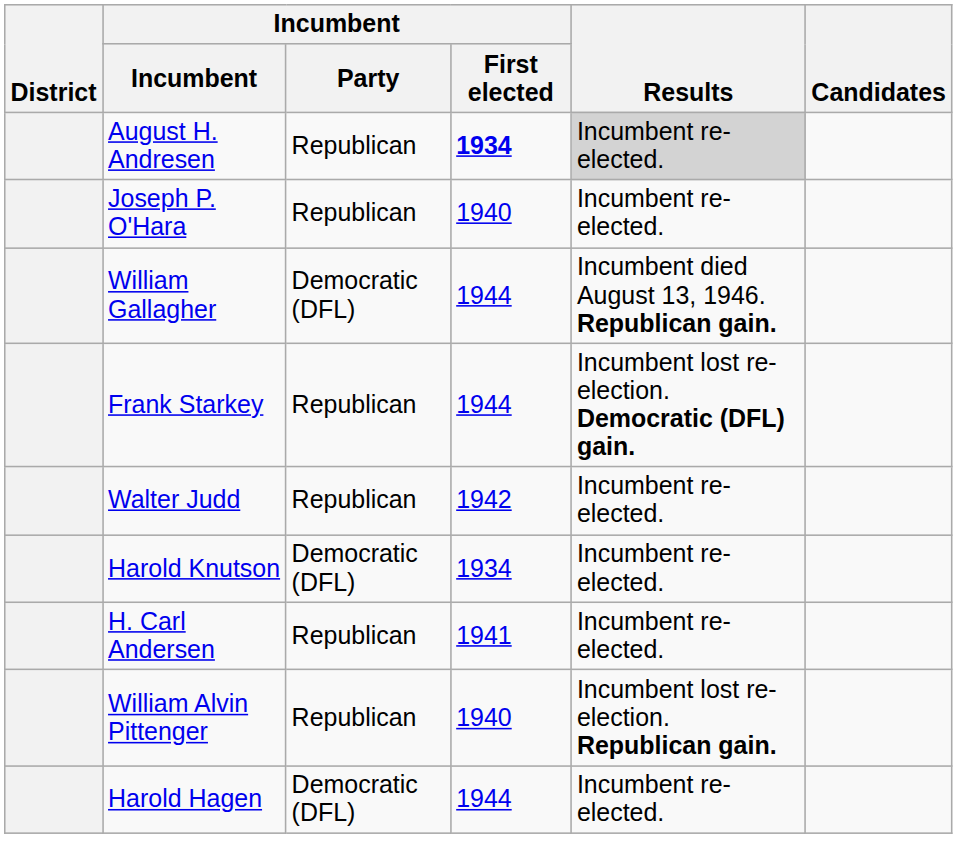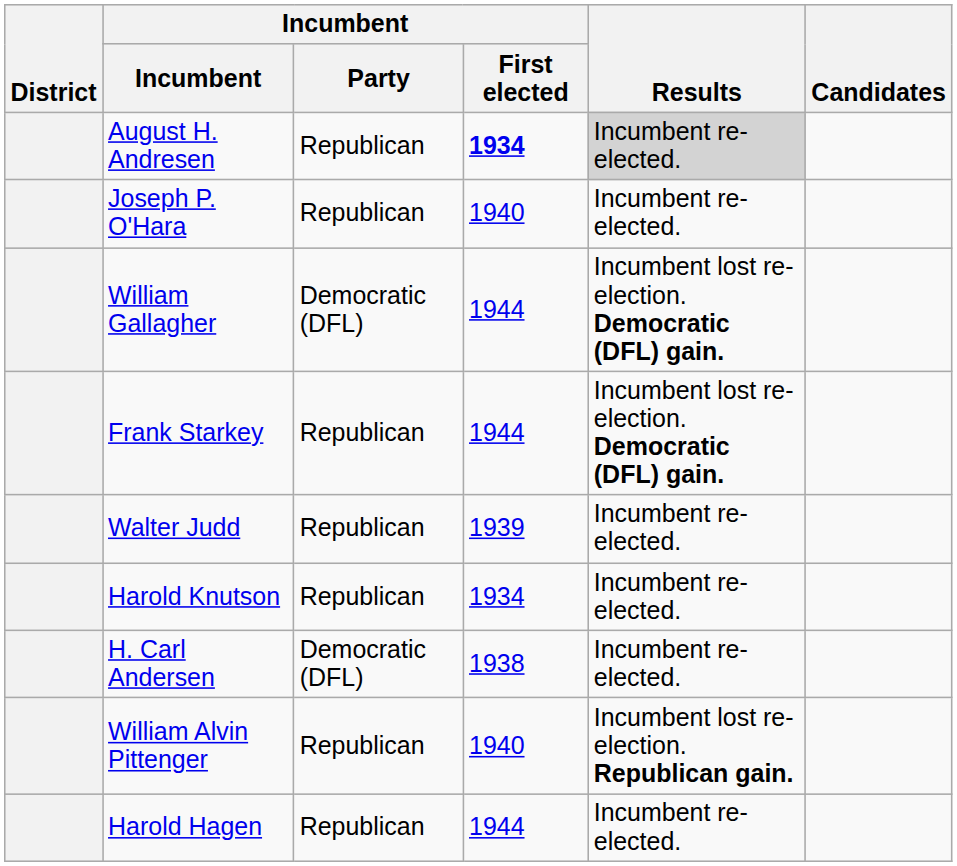 <table class=wikitable>
 <tr valign=bottom>
 <th rowspan=2>District</th>
 <th colspan=3>Incumbent</th>
 <th rowspan=2>Results</th>
 <th rowspan=2>Candidates</th>
 </tr>
 <tr>
 <th>Incumbent</th>
 <th>Party</th>
 <th>First elected</th>
 </tr>
 <tr>
 <th></th>
 <td><a href='#'>August H. Andresen</a></td>
 <td>Republican</td>
 <td><strong><a href='#'>1934</a></strong></td>
 <td style="background: lightgrey;">Incumbent re-elected.</td>
 <td nowrap></td>
 </tr>
 <tr>
 <th></th>
 <td><a href='#'>Joseph P. O'Hara</a></td>
 <td>Republican</td>
 <td><a href='#'>1940</a></td>
 <td>Incumbent re-elected.</td>
 <td nowrap></td>
 </tr>
 <tr>
 <th></th>
 <td><a href='#'>William Gallagher</a></td>
 <td>Democratic (DFL)</td>
 <td><a href='#'>1944</a></td>
-<td>Incumbent died August 13, 1946.<br><strong>Republican gain.</strong></td>
+<td>Incumbent lost re-election.<br><strong>Democratic (DFL) gain.</strong></td>
 <td nowrap></td>
 </tr>
 <tr>
 <th></th>
 <td><a href='#'>Frank Starkey</a></td>
 <td>Republican</td>
 <td><a href='#'>1944</a></td>
 <td>Incumbent lost re-election.<br><strong>Democratic (DFL) gain.</strong></td>
 <td nowrap></td>
 </tr>
 <tr>
 <th></th>
 <td><a href='#'>Walter Judd</a></td>
 <td>Republican</td>
-<td><a href='#'>1942</a></td>
+<td><a href='#'>1939</a></td>
 <td>Incumbent re-elected.</td>
 <td nowrap></td>
 </tr>
 <tr>
 <th></th>
 <td><a href='#'>Harold Knutson</a></td>
-<td>Democratic (DFL)</td>
+<td>Republican</td>
 <td><a href='#'>1934</a></td>
 <td>Incumbent re-elected.</td>
 <td nowrap></td>
 </tr>
 <tr>
 <th></th>
 <td><a href='#'>H. Carl Andersen</a></td>
-<td>Republican</td>
-<td><a href='#'>1941</a></td>
+<td>Democratic (DFL)</td>
+<td><a href='#'>1938</a></td>
 <td>Incumbent re-elected.</td>
 <td nowrap></td>
 </tr>
 <tr>
 <th></th>
 <td><a href='#'>William Alvin Pittenger</a></td>
 <td>Republican</td>
 <td><a href='#'>1940</a></td>
 <td>Incumbent lost re-election.<br><strong>Republican gain.</strong></td>
 <td nowrap></td>
 </tr>
 <tr>
 <th></th>
 <td><a href='#'>Harold Hagen</a></td>
-<td>Democratic (DFL)</td>
+<td>Republican</td>
 <td><a href='#'>1944</a></td>
 <td>Incumbent re-elected.</td>
 <td nowrap></td>
 </tr>
 </table>
